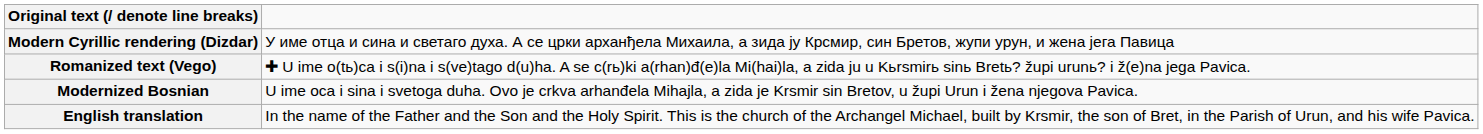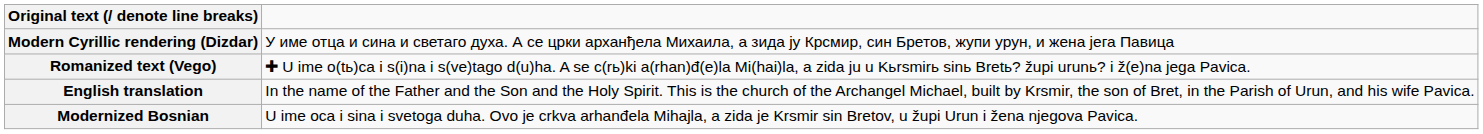 <table class="wikitable">
 <tr>
 <th>Original text (/ denote line breaks)</th>
 <td></td>
 </tr>
 <tr>
 <th>Modern Cyrillic rendering (Dizdar)</th>
 <td>У име отца и сина и светаго духа. А се црки арханђела Михаила, а зида ју Крсмир, син Бретов, жупи урун, и жена јега Павица</td>
 </tr>
 <tr>
 <th>Romanized text (Vego)</th>
 <td>✚ U ime o(tь)ca i s(i)na i s(ve)tago d(u)ha. A se c(rь)ki a(rhan)đ(e)la Mi(hai)la, a zida ju u Kьrsmirь sinь Bretь? župi urunь? i ž(e)na jega Pavica.</td>
 </tr>
 <tr>
+<th>English translation</th>
+<td>In the name of the Father and the Son and the Holy Spirit. This is the church of the Archangel Michael, built by Krsmir, the son of Bret, in the Parish of Urun, and his wife Pavica.</td>
+</tr>
+<tr>
 <th>Modernized Bosnian</th>
 <td>U ime oca i sina i svetoga duha. Ovo je crkva arhanđela Mihajla, a zida je Krsmir sin Bretov, u župi Urun i žena njegova Pavica.</td>
 </tr>
-<tr>
-<th>English translation</th>
-<td>In the name of the Father and the Son and the Holy Spirit. This is the church of the Archangel Michael, built by Krsmir, the son of Bret, in the Parish of Urun, and his wife Pavica.</td>
-</tr>
 </table>
